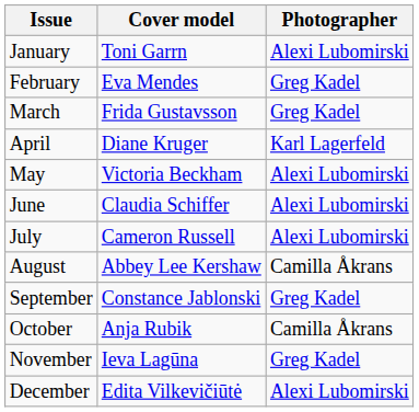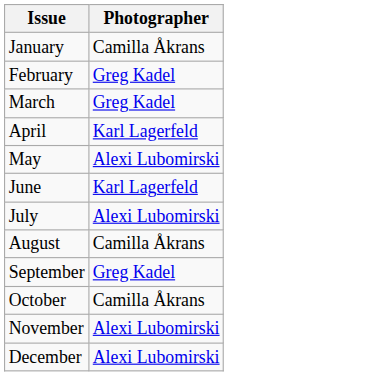 <table class="sortable wikitable">
 <tr>
 <th>Issue</th>
-<th>Cover model</th>
 <th>Photographer</th>
 </tr>
 <tr>
 <td>January</td>
-<td><a href='#'>Toni Garrn</a></td>
-<td><a href='#'>Alexi Lubomirski</a></td>
+<td>Camilla Åkrans</td>
 </tr>
 <tr>
 <td>February</td>
-<td><a href='#'>Eva Mendes</a></td>
 <td><a href='#'>Greg Kadel</a></td>
 </tr>
 <tr>
 <td>March</td>
-<td><a href='#'>Frida Gustavsson</a></td>
 <td><a href='#'>Greg Kadel</a></td>
 </tr>
 <tr>
 <td>April</td>
-<td><a href='#'>Diane Kruger</a></td>
 <td><a href='#'>Karl Lagerfeld</a></td>
 </tr>
 <tr>
 <td>May</td>
-<td><a href='#'>Victoria Beckham</a></td>
 <td><a href='#'>Alexi Lubomirski</a></td>
 </tr>
 <tr>
 <td>June</td>
-<td><a href='#'>Claudia Schiffer</a></td>
-<td><a href='#'>Alexi Lubomirski</a></td>
+<td><a href='#'>Karl Lagerfeld</a></td>
 </tr>
 <tr>
 <td>July</td>
-<td><a href='#'>Cameron Russell</a></td>
 <td><a href='#'>Alexi Lubomirski</a></td>
 </tr>
 <tr>
 <td>August</td>
-<td><a href='#'>Abbey Lee Kershaw</a></td>
 <td>Camilla Åkrans</td>
 </tr>
 <tr>
 <td>September</td>
-<td><a href='#'>Constance Jablonski</a></td>
 <td><a href='#'>Greg Kadel</a></td>
 </tr>
 <tr>
 <td>October</td>
-<td><a href='#'>Anja Rubik</a></td>
 <td>Camilla Åkrans</td>
 </tr>
 <tr>
 <td>November</td>
-<td><a href='#'>Ieva Lagūna</a></td>
-<td><a href='#'>Greg Kadel</a></td>
+<td><a href='#'>Alexi Lubomirski</a></td>
 </tr>
 <tr>
 <td>December</td>
-<td><a href='#'>Edita Vilkevičiūtė</a></td>
 <td><a href='#'>Alexi Lubomirski</a></td>
 </tr>
 </table>
